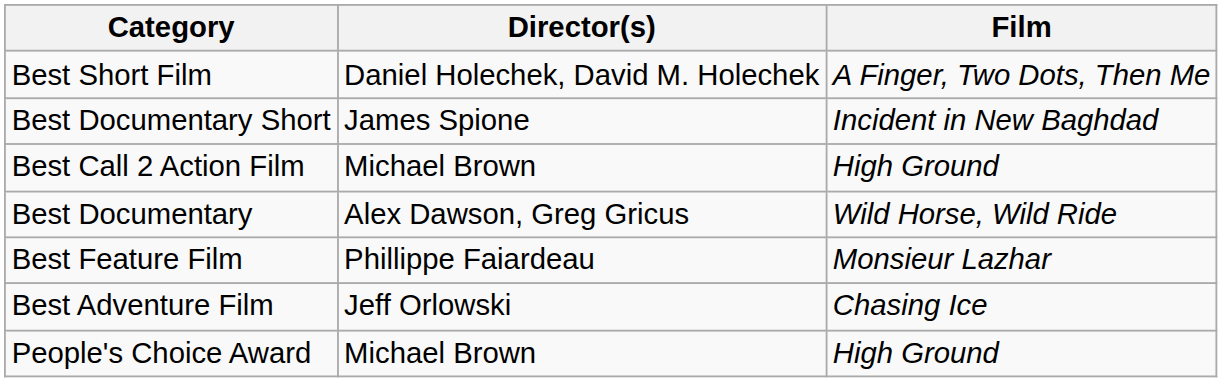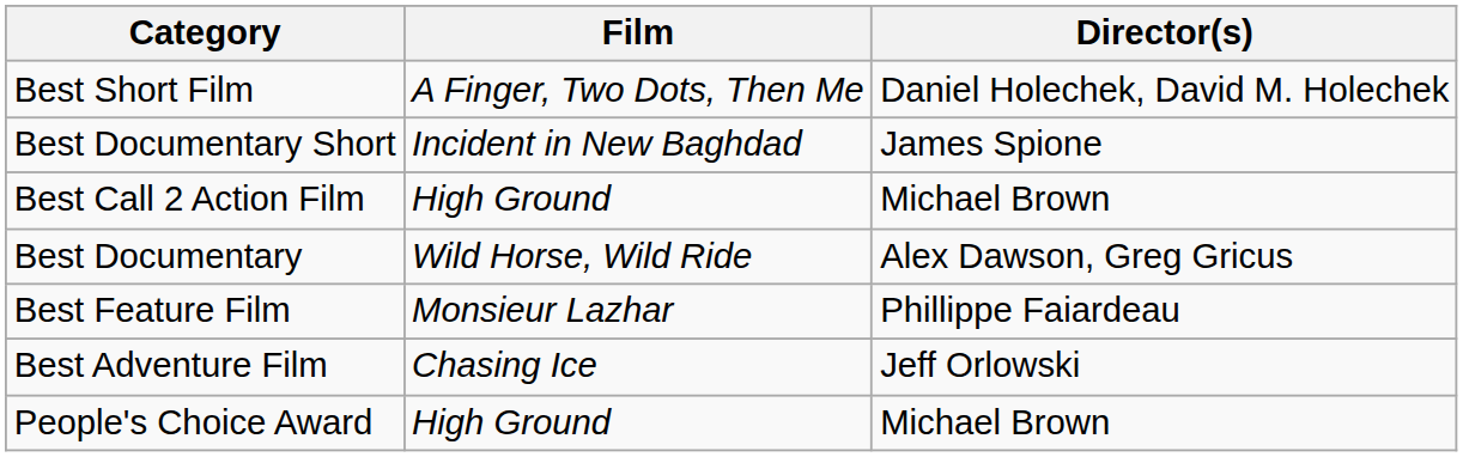 <table class="wikitable">
 <tr>
 <th>Category</th>
+<th>Film</th>
 <th>Director(s)</th>
-<th>Film</th>
 </tr>
 <tr>
 <td>Best Short Film</td>
+<td><em>A Finger, Two Dots, Then Me</em></td>
 <td>Daniel Holechek, David M. Holechek</td>
-<td><em>A Finger, Two Dots, Then Me</em></td>
 </tr>
 <tr>
 <td>Best Documentary Short</td>
+<td><em>Incident in New Baghdad</em></td>
 <td>James Spione</td>
-<td><em>Incident in New Baghdad</em></td>
 </tr>
 <tr>
 <td>Best Call 2 Action Film</td>
+<td><em>High Ground</em></td>
 <td>Michael Brown</td>
-<td><em>High Ground</em></td>
 </tr>
 <tr>
 <td>Best Documentary</td>
+<td><em>Wild Horse, Wild Ride</em></td>
 <td>Alex Dawson, Greg Gricus</td>
-<td><em>Wild Horse, Wild Ride</em></td>
 </tr>
 <tr>
 <td>Best Feature Film</td>
+<td><em>Monsieur Lazhar</em></td>
 <td>Phillippe Faiardeau</td>
-<td><em>Monsieur Lazhar</em></td>
 </tr>
 <tr>
 <td>Best Adventure Film</td>
+<td><em>Chasing Ice</em></td>
 <td>Jeff Orlowski</td>
-<td><em>Chasing Ice</em></td>
 </tr>
 <tr>
 <td>People's Choice Award</td>
+<td><em>High Ground</em></td>
 <td>Michael Brown</td>
-<td><em>High Ground</em></td>
 </tr>
 </table>
